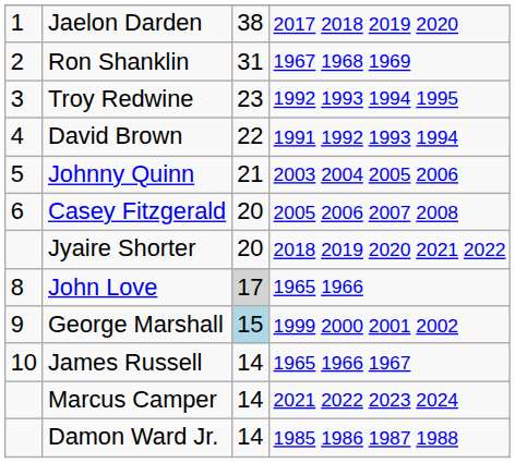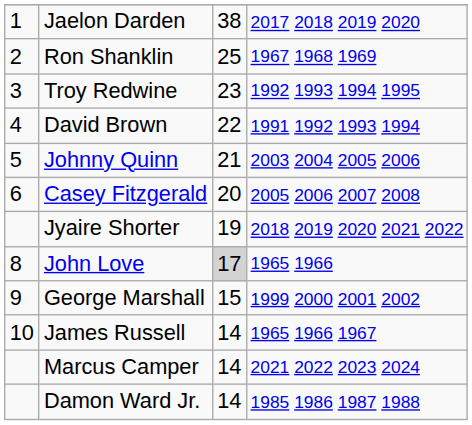 <table class="wikitable">
 <tr>
 </tr>
 <tr>
 <td>1</td>
 <td>Jaelon Darden</td>
 <td>38</td>
 <td style="font-size:80%;"><a href='#'>2017</a> <a href='#'>2018</a> <a href='#'>2019</a> <a href='#'>2020</a></td>
 </tr>
 <tr>
 <td>2</td>
 <td>Ron Shanklin</td>
-<td>31</td>
+<td>25</td>
 <td style="font-size:80%;"><a href='#'>1967</a> <a href='#'>1968</a> <a href='#'>1969</a></td>
 </tr>
 <tr>
 <td>3</td>
 <td>Troy Redwine</td>
 <td>23</td>
 <td style="font-size:80%;"><a href='#'>1992</a> <a href='#'>1993</a> <a href='#'>1994</a> <a href='#'>1995</a></td>
 </tr>
 <tr>
 <td>4</td>
 <td>David Brown</td>
 <td>22</td>
 <td style="font-size:80%;"><a href='#'>1991</a> <a href='#'>1992</a> <a href='#'>1993</a> <a href='#'>1994</a></td>
 </tr>
 <tr>
 <td>5</td>
 <td><a href='#'>Johnny Quinn</a></td>
 <td>21</td>
 <td style="font-size:80%;"><a href='#'>2003</a> <a href='#'>2004</a> <a href='#'>2005</a> <a href='#'>2006</a></td>
 </tr>
 <tr>
 <td>6</td>
 <td><a href='#'>Casey Fitzgerald</a></td>
 <td>20</td>
 <td style="font-size:80%;"><a href='#'>2005</a> <a href='#'>2006</a> <a href='#'>2007</a> <a href='#'>2008</a></td>
 </tr>
 <tr>
 <td></td>
 <td>Jyaire Shorter</td>
-<td>20</td>
+<td>19</td>
 <td style="font-size:80%;"><a href='#'>2018</a> <a href='#'>2019</a> <a href='#'>2020</a> <a href='#'>2021</a> <a href='#'>2022</a></td>
 </tr>
 <tr>
 <td>8</td>
 <td><a href='#'>John Love</a></td>
 <td style="background: lightgrey;">17</td>
 <td style="font-size:80%;"><a href='#'>1965</a> <a href='#'>1966</a></td>
 </tr>
 <tr>
 <td>9</td>
 <td>George Marshall</td>
-<td style="background: lightblue;">15</td>
+<td>15</td>
 <td style="font-size:80%;"><a href='#'>1999</a> <a href='#'>2000</a> <a href='#'>2001</a> <a href='#'>2002</a></td>
 </tr>
 <tr>
 <td>10</td>
 <td>James Russell</td>
 <td>14</td>
 <td style="font-size:80%;"><a href='#'>1965</a> <a href='#'>1966</a> <a href='#'>1967</a></td>
 </tr>
 <tr>
 <td></td>
 <td>Marcus Camper</td>
 <td>14</td>
 <td style="font-size:80%;"><a href='#'>2021</a> <a href='#'>2022</a> <a href='#'>2023</a> <a href='#'>2024</a></td>
 </tr>
 <tr>
 <td></td>
 <td>Damon Ward Jr.</td>
 <td>14</td>
 <td style="font-size:80%;"><a href='#'>1985</a> <a href='#'>1986</a> <a href='#'>1987</a> <a href='#'>1988</a></td>
 </tr>
 </table>
